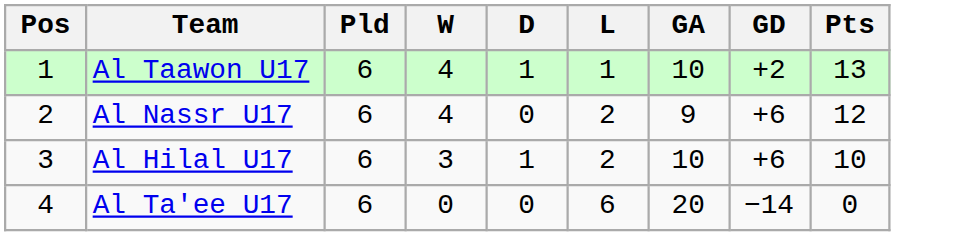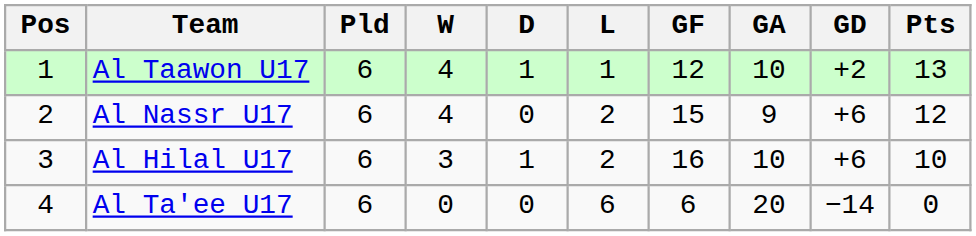 <table class="wikitable" style="font-size: 95%; text-align: center;">
 <tr>
 <th style="width: 30px;">Pos</th>
 <th style="width: 100px;">Team</th>
 <th style="width: 30px;">Pld</th>
 <th style="width: 30px;">W</th>
 <th style="width: 30px;">D</th>
 <th style="width: 30px;">L</th>
+<th style="width: 30px;">GF</th>
 <th style="width: 30px;">GA</th>
 <th style="width: 30px;">GD</th>
 <th style="width: 30px;">Pts</th>
 </tr>
 <tr style="background:#ccffcc;">
 <td>1</td>
 <td align=left><a href='#'>Al Taawon U17</a></td>
 <td>6</td>
 <td>4</td>
 <td>1</td>
 <td>1</td>
+<td>12</td>
 <td>10</td>
 <td>+2</td>
 <td>13</td>
 </tr>
 <tr>
 <td>2</td>
 <td align=left><a href='#'>Al Nassr U17</a></td>
 <td>6</td>
 <td>4</td>
 <td>0</td>
 <td>2</td>
+<td>15</td>
 <td>9</td>
 <td>+6</td>
 <td>12</td>
 </tr>
 <tr>
 <td>3</td>
 <td align=left><a href='#'>Al Hilal U17</a></td>
 <td>6</td>
 <td>3</td>
 <td>1</td>
 <td>2</td>
+<td>16</td>
 <td>10</td>
 <td>+6</td>
 <td>10</td>
 </tr>
 <tr>
 <td>4</td>
 <td align=left><a href='#'>Al Ta'ee U17</a></td>
 <td>6</td>
 <td>0</td>
 <td>0</td>
 <td>6</td>
+<td>6</td>
 <td>20</td>
 <td>−14</td>
 <td>0</td>
 </tr>
 </table>
